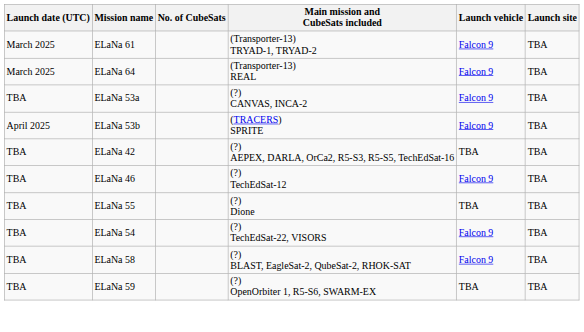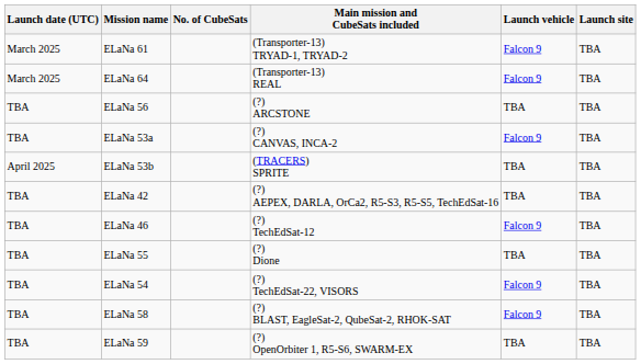 <table class="wikitable">
 <tr>
 <th scope="col">Launch date (UTC)</th>
 <th scope="col">Mission name</th>
 <th scope="col">No. of CubeSats</th>
 <th scope="col">Main mission and<br>CubeSats included</th>
 <th scope="col">Launch vehicle</th>
 <th scope="col">Launch site</th>
 </tr>
 <tr>
 <td>March 2025</td>
 <td>ELaNa 61</td>
 <td></td>
 <td>(Transporter-13)<br>TRYAD-1, TRYAD-2</td>
 <td><a href='#'>Falcon 9</a></td>
 <td>TBA</td>
 </tr>
 <tr>
 <td>March 2025</td>
 <td>ELaNa 64</td>
 <td></td>
 <td>(Transporter-13)<br>REAL</td>
 <td><a href='#'>Falcon 9</a></td>
 <td>TBA</td>
 </tr>
 <tr>
 <td>TBA</td>
+<td>ELaNa 56</td>
+<td></td>
+<td>(?)<br>ARCSTONE</td>
+<td>TBA</td>
+<td>TBA</td>
+</tr>
+<tr>
+<td>TBA</td>
 <td>ELaNa 53a</td>
 <td></td>
 <td>(?)<br>CANVAS, INCA-2</td>
 <td><a href='#'>Falcon 9</a></td>
 <td>TBA</td>
 </tr>
 <tr>
 <td>April 2025</td>
 <td>ELaNa 53b</td>
 <td></td>
 <td>(<a href='#'>TRACERS</a>)<br>SPRITE</td>
-<td><a href='#'>Falcon 9</a></td>
+<td>TBA</td>
 <td>TBA</td>
 </tr>
 <tr>
 <td>TBA</td>
 <td>ELaNa 42</td>
 <td></td>
 <td>(?)<br>AEPEX, DARLA, OrCa2, R5-S3, R5-S5, TechEdSat-16</td>
 <td>TBA</td>
 <td>TBA</td>
 </tr>
 <tr>
 <td>TBA</td>
 <td>ELaNa 46</td>
 <td></td>
 <td>(?)<br>TechEdSat-12</td>
 <td><a href='#'>Falcon 9</a></td>
 <td>TBA</td>
 </tr>
 <tr>
 <td>TBA</td>
 <td>ELaNa 55</td>
 <td></td>
 <td>(?)<br>Dione</td>
 <td>TBA</td>
 <td>TBA</td>
 </tr>
 <tr>
 <td>TBA</td>
 <td>ELaNa 54</td>
 <td></td>
 <td>(?)<br>TechEdSat-22, VISORS</td>
 <td><a href='#'>Falcon 9</a></td>
 <td>TBA</td>
 </tr>
 <tr>
 <td>TBA</td>
 <td>ELaNa 58</td>
 <td></td>
 <td>(?)<br>BLAST, EagleSat-2, QubeSat-2, RHOK-SAT</td>
 <td><a href='#'>Falcon 9</a></td>
 <td>TBA</td>
 </tr>
 <tr>
 <td>TBA</td>
 <td>ELaNa 59</td>
 <td></td>
 <td>(?)<br>OpenOrbiter 1, R5-S6, SWARM-EX</td>
 <td>TBA</td>
 <td>TBA</td>
 </tr>
 </table>
